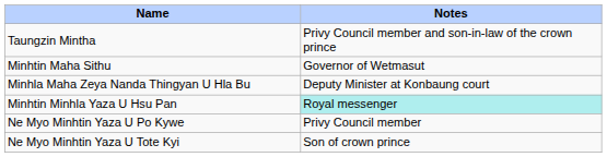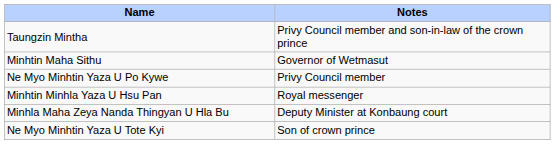 <table width=50% class="wikitable">
 <tr>
 <th style="background-color:#B9D1FF" width=10%>Name</th>
 <th style="background-color:#B9D1FF" width=10%>Notes</th>
 </tr>
 <tr>
 <td>Taungzin Mintha</td>
 <td>Privy Council member and son-in-law of the crown prince</td>
 </tr>
 <tr>
 <td>Minhtin Maha Sithu</td>
 <td>Governor of Wetmasut</td>
 </tr>
 <tr>
-<td>Minhla Maha Zeya Nanda Thingyan U Hla Bu</td>
-<td>Deputy Minister at Konbaung court</td>
+<td>Ne Myo Minhtin Yaza U Po Kywe</td>
+<td>Privy Council member</td>
 </tr>
 <tr>
 <td>Minhtin Minhla Yaza U Hsu Pan</td>
-<td style="background: paleturquoise;">Royal messenger</td>
+<td>Royal messenger</td>
 </tr>
 <tr>
-<td>Ne Myo Minhtin Yaza U Po Kywe</td>
-<td>Privy Council member</td>
+<td>Minhla Maha Zeya Nanda Thingyan U Hla Bu</td>
+<td>Deputy Minister at Konbaung court</td>
 </tr>
 <tr>
 <td>Ne Myo Minhtin Yaza U Tote Kyi</td>
 <td>Son of crown prince</td>
 </tr>
 </table>
